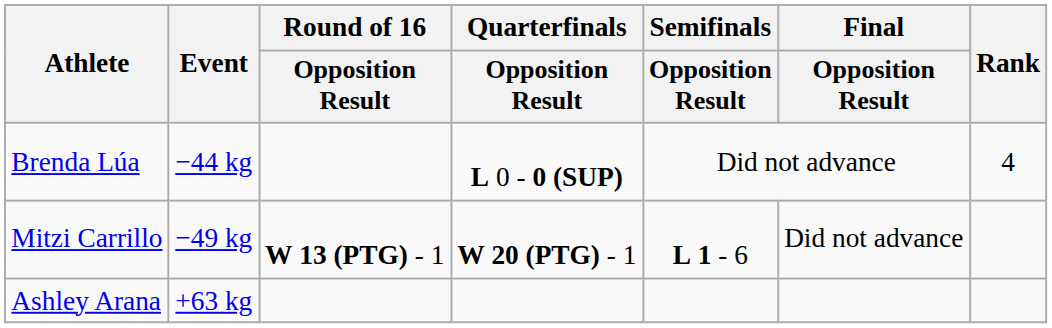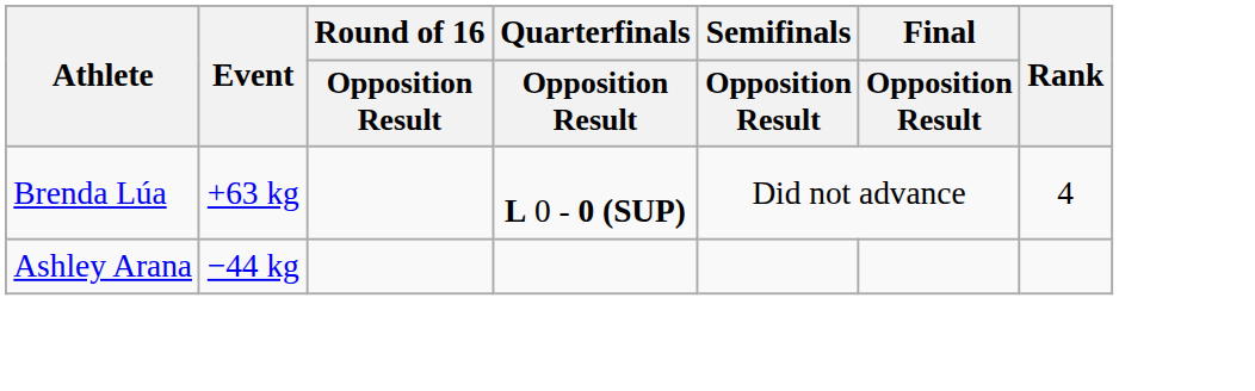 <table class="wikitable" style="font-size:90%;">
 <tr>
 <th rowspan=2>Athlete</th>
 <th rowspan=2>Event</th>
 <th>Round of 16</th>
 <th>Quarterfinals</th>
 <th>Semifinals</th>
 <th>Final</th>
 <th rowspan=2>Rank</th>
 </tr>
 <tr style="font-size:95%">
 <th>Opposition<br>Result</th>
 <th>Opposition<br>Result</th>
 <th>Opposition<br>Result</th>
 <th>Opposition<br>Result</th>
 </tr>
 <tr align=center>
 <td align=left><a href='#'>Brenda Lúa</a></td>
-<td align=left><a href='#'>−44 kg</a></td>
+<td align=left><a href='#'>+63 kg</a></td>
 <td></td>
 <td><br><strong>L</strong> 0 - <strong>0 (SUP)</strong></td>
 <td colspan=2>Did not advance</td>
 <td>4</td>
 </tr>
 <tr align=center>
-<td align=left><a href='#'>Mitzi Carrillo</a></td>
-<td align=left><a href='#'>−49 kg</a></td>
-<td><br><strong>W</strong> <strong>13 (PTG)</strong> - 1</td>
-<td><br><strong>W</strong> <strong>20 (PTG)</strong> - 1</td>
-<td><br><strong>L</strong> <strong>1</strong> - 6</td>
-<td>Did not advance</td>
-<td></td>
-</tr>
-<tr align=center>
 <td align=left><a href='#'>Ashley Arana</a></td>
-<td align=left><a href='#'>+63 kg</a></td>
+<td align=left><a href='#'>−44 kg</a></td>
 <td></td>
 <td></td>
 <td></td>
 <td></td>
 <td></td>
 </tr>
 </table>
